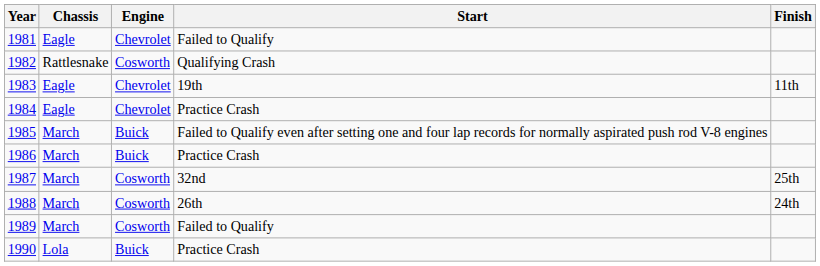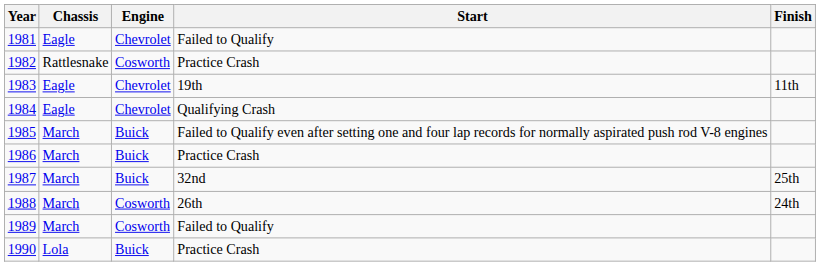 <table class="wikitable" style="font-size: 95%;">
 <tr>
 <th>Year</th>
 <th>Chassis</th>
 <th>Engine</th>
 <th>Start</th>
 <th>Finish</th>
 </tr>
 <tr>
 <td><a href='#'>1981</a></td>
 <td><a href='#'>Eagle</a></td>
 <td><a href='#'>Chevrolet</a></td>
 <td>Failed to Qualify</td>
 <td></td>
 </tr>
 <tr>
 <td><a href='#'>1982</a></td>
 <td>Rattlesnake</td>
 <td><a href='#'>Cosworth</a></td>
-<td>Qualifying Crash</td>
+<td>Practice Crash</td>
 <td></td>
 </tr>
 <tr>
 <td><a href='#'>1983</a></td>
 <td><a href='#'>Eagle</a></td>
 <td><a href='#'>Chevrolet</a></td>
 <td>19th</td>
 <td>11th</td>
 </tr>
 <tr>
 <td><a href='#'>1984</a></td>
 <td><a href='#'>Eagle</a></td>
 <td><a href='#'>Chevrolet</a></td>
-<td>Practice Crash</td>
+<td>Qualifying Crash</td>
 <td></td>
 </tr>
 <tr>
 <td><a href='#'>1985</a></td>
 <td><a href='#'>March</a></td>
 <td><a href='#'>Buick</a></td>
 <td>Failed to Qualify even after setting one and four lap records for normally aspirated push rod V-8 engines</td>
 <td></td>
 </tr>
 <tr>
 <td><a href='#'>1986</a></td>
 <td><a href='#'>March</a></td>
 <td><a href='#'>Buick</a></td>
 <td>Practice Crash</td>
 <td></td>
 </tr>
 <tr>
 <td><a href='#'>1987</a></td>
 <td><a href='#'>March</a></td>
-<td><a href='#'>Cosworth</a></td>
+<td><a href='#'>Buick</a></td>
 <td>32nd</td>
 <td>25th</td>
 </tr>
 <tr>
 <td><a href='#'>1988</a></td>
 <td><a href='#'>March</a></td>
 <td><a href='#'>Cosworth</a></td>
 <td>26th</td>
 <td>24th</td>
 </tr>
 <tr>
 <td><a href='#'>1989</a></td>
 <td><a href='#'>March</a></td>
 <td><a href='#'>Cosworth</a></td>
 <td>Failed to Qualify</td>
 <td></td>
 </tr>
 <tr>
 <td><a href='#'>1990</a></td>
 <td><a href='#'>Lola</a></td>
 <td><a href='#'>Buick</a></td>
 <td>Practice Crash</td>
 <td></td>
 </tr>
 </table>
